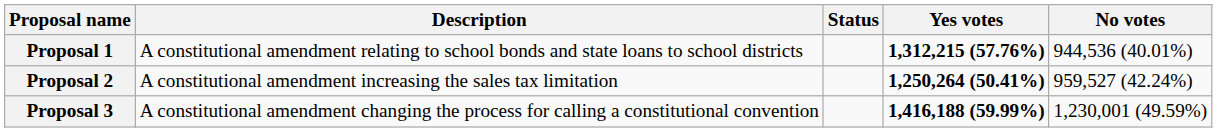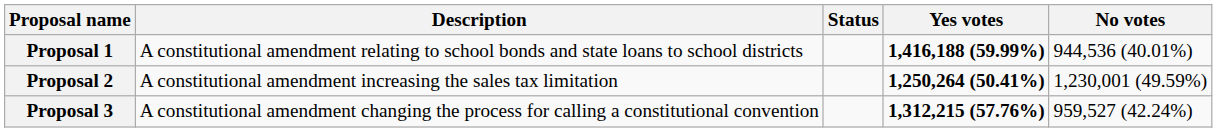 <table class="wikitable sortable plainrowheaders">
 <tr>
 <th scope="col">Proposal name</th>
 <th class="unsortable" scope="col">Description</th>
 <th scope="col">Status</th>
 <th scope="col">Yes votes</th>
 <th scope="col">No votes</th>
 </tr>
 <tr>
 <th scope="row">Proposal 1</th>
 <td>A constitutional amendment relating to school bonds and state loans to school districts</td>
 <td></td>
-<td><strong>1,312,215 (57.76%)</strong></td>
+<td><strong>1,416,188 (59.99%)</strong></td>
 <td>944,536 (40.01%)</td>
 </tr>
 <tr>
 <th scope="row">Proposal 2</th>
 <td>A constitutional amendment increasing the sales tax limitation</td>
 <td></td>
 <td><strong>1,250,264 (50.41%)</strong></td>
-<td>959,527 (42.24%)</td>
+<td>1,230,001 (49.59%)</td>
 </tr>
 <tr>
 <th scope="row">Proposal 3</th>
 <td>A constitutional amendment changing the process for calling a constitutional convention</td>
 <td></td>
-<td><strong>1,416,188 (59.99%)</strong></td>
-<td>1,230,001 (49.59%)</td>
+<td><strong>1,312,215 (57.76%)</strong></td>
+<td>959,527 (42.24%)</td>
 </tr>
 </table>
